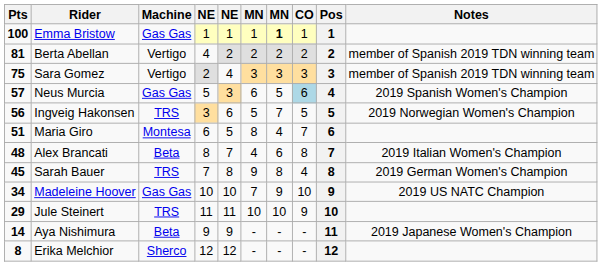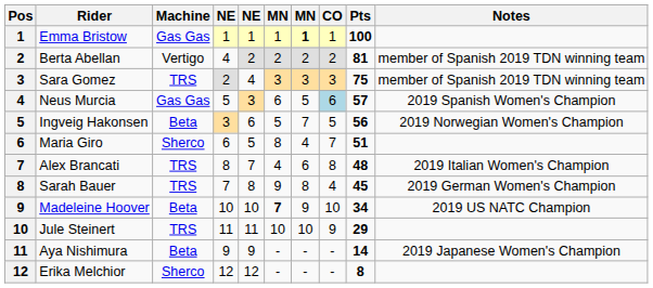 <table class="wikitable" style="font-size: 85%; text-align:center">
 <tr valign="top">
-<th valign="middle">Pts</th>
+<th valign="middle">Pos</th>
 <th valign="middle">Rider</th>
 <th valign="middle">Machine</th>
 <th>NE<br></th>
 <th>NE<br></th>
 <th>MN<br></th>
 <th>MN<br></th>
 <th>CO<br></th>
-<th valign="middle">Pos</th>
+<th valign="middle">Pts</th>
 <th>Notes</th>
 </tr>
 <tr>
-<td><strong>100</strong></td>
+<th>1</th>
 <td align="left"> <a href='#'>Emma Bristow</a></td>
 <td><a href='#'>Gas Gas</a></td>
 <td style="background:#ffffbf;">1</td>
 <td style="background:#ffffbf;">1</td>
 <td style="background:#ffffbf;">1</td>
 <td style="background:#ffffbf;"><strong>1</strong></td>
 <td style="background:#ffffbf;">1</td>
-<th>1</th>
+<td><strong>100</strong></td>
 <td></td>
 </tr>
 <tr>
-<td><strong>81</strong></td>
+<th>2</th>
 <td align="left"> Berta Abellan</td>
 <td>Vertigo</td>
 <td>4</td>
 <td style="background:#dfdfdf;">2</td>
 <td style="background:#dfdfdf;">2</td>
 <td style="background:#dfdfdf;">2</td>
 <td style="background:#dfdfdf;">2</td>
-<th>2</th>
+<td><strong>81</strong></td>
 <td>member of Spanish 2019 TDN winning team</td>
 </tr>
 <tr>
-<td><strong>75</strong></td>
+<th>3</th>
 <td align="left"> Sara Gomez</td>
-<td>Vertigo</td>
+<td><a href='#'>TRS</a></td>
 <td style="background:#dfdfdf;">2</td>
 <td>4</td>
 <td style="background:#ffdf9f;">3</td>
 <td style="background:#ffdf9f;">3</td>
 <td style="background:#ffdf9f;">3</td>
-<th>3</th>
+<td><strong>75</strong></td>
 <td>member of Spanish 2019 TDN winning team</td>
 </tr>
 <tr>
-<td><strong>57</strong></td>
+<th>4</th>
 <td align="left"> Neus Murcia</td>
 <td><a href='#'>Gas Gas</a></td>
 <td>5</td>
 <td style="background:#ffdf9f;">3</td>
 <td>6</td>
 <td>5</td>
 <td style="background: lightblue;">6</td>
-<th>4</th>
+<td><strong>57</strong></td>
 <td>2019 Spanish Women's Champion</td>
 </tr>
 <tr>
-<td><strong>56</strong></td>
+<th>5</th>
 <td align="left"> Ingveig Hakonsen</td>
-<td><a href='#'>TRS</a></td>
+<td><a href='#'>Beta</a></td>
 <td style="background:#ffdf9f;">3</td>
 <td>6</td>
 <td>5</td>
 <td>7</td>
 <td>5</td>
-<th>5</th>
+<td><strong>56</strong></td>
 <td>2019 Norwegian Women's Champion</td>
 </tr>
 <tr>
-<td><strong>51</strong></td>
+<th>6</th>
 <td align="left"> Maria Giro</td>
-<td><a href='#'>Montesa</a></td>
+<td><a href='#'>Sherco</a></td>
 <td>6</td>
 <td>5</td>
 <td>8</td>
 <td>4</td>
 <td>7</td>
-<th>6</th>
+<td><strong>51</strong></td>
 <td></td>
 </tr>
 <tr>
-<td><strong>48</strong></td>
+<th>7</th>
 <td align="left"> Alex Brancati</td>
-<td><a href='#'>Beta</a></td>
+<td><a href='#'>TRS</a></td>
 <td>8</td>
 <td>7</td>
 <td>4</td>
 <td>6</td>
 <td>8</td>
-<th>7</th>
+<td><strong>48</strong></td>
 <td>2019 Italian Women's Champion</td>
 </tr>
 <tr>
-<td><strong>45</strong></td>
+<th>8</th>
 <td align="left"> Sarah Bauer</td>
 <td><a href='#'>TRS</a></td>
 <td>7</td>
 <td>8</td>
 <td>9</td>
 <td>8</td>
 <td>4</td>
-<th>8</th>
+<td><strong>45</strong></td>
 <td>2019 German Women's Champion</td>
 </tr>
 <tr>
-<td><strong>34</strong></td>
+<th>9</th>
 <td align="left"> <a href='#'>Madeleine Hoover</a></td>
-<td><a href='#'>Gas Gas</a></td>
+<td><a href='#'>Beta</a></td>
 <td>10</td>
 <td>10</td>
-<td>7</td>
+<td><strong>7</strong></td>
 <td>9</td>
 <td>10</td>
-<th>9</th>
+<td><strong>34</strong></td>
 <td>2019 US NATC Champion</td>
 </tr>
 <tr>
-<td><strong>29</strong></td>
+<th>10</th>
 <td align="left"> Jule Steinert</td>
 <td><a href='#'>TRS</a></td>
 <td>11</td>
 <td>11</td>
 <td>10</td>
 <td>10</td>
 <td>9</td>
-<th>10</th>
+<td><strong>29</strong></td>
 <td></td>
 </tr>
 <tr>
-<td><strong>14</strong></td>
+<th>11</th>
 <td align="left"> Aya Nishimura</td>
 <td><a href='#'>Beta</a></td>
 <td>9</td>
 <td>9</td>
 <td>-</td>
 <td>-</td>
 <td>-</td>
-<th>11</th>
+<td><strong>14</strong></td>
 <td>2019 Japanese Women's Champion</td>
 </tr>
 <tr>
-<td><strong>8</strong></td>
+<th>12</th>
 <td align="left"> Erika Melchior</td>
 <td><a href='#'>Sherco</a></td>
 <td>12</td>
 <td>12</td>
 <td>-</td>
 <td>-</td>
 <td>-</td>
-<th>12</th>
+<td><strong>8</strong></td>
 <td></td>
 </tr>
 </table>
